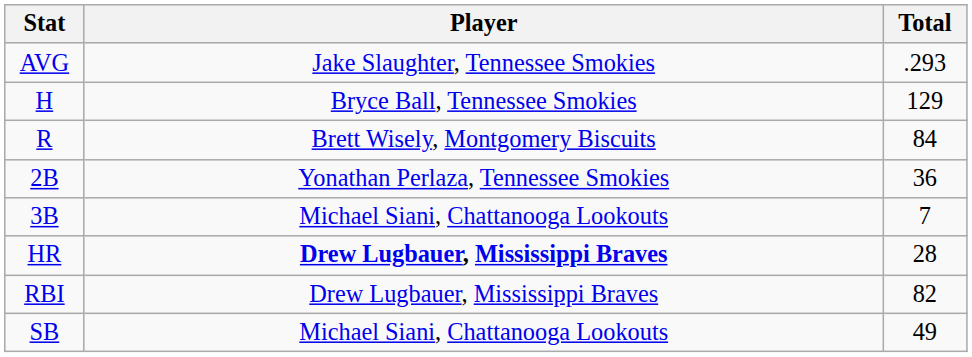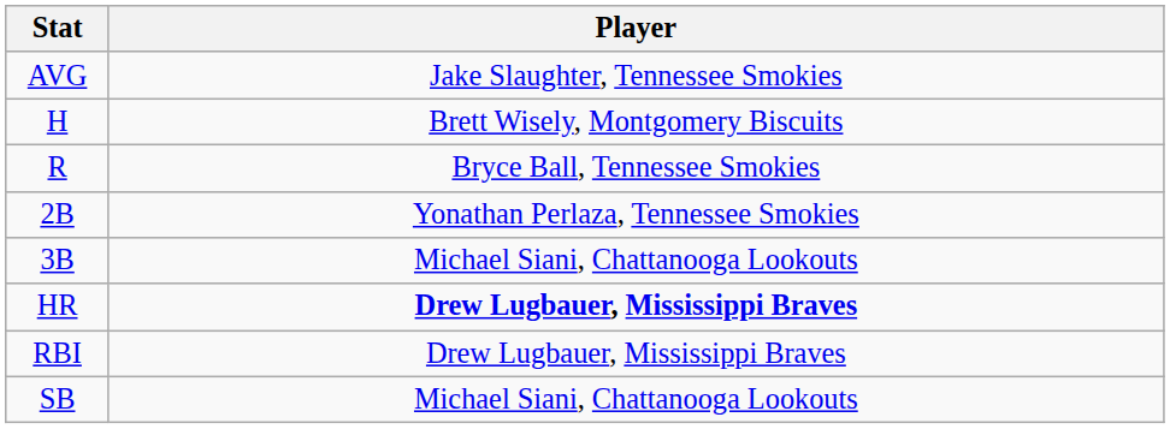 <table class="wikitable" width="40%" style="text-align:center;">
 <tr>
 <th width="5%">Stat</th>
 <th width="60%">Player</th>
-<th width="5%">Total</th>
 </tr>
 <tr>
 <td><a href='#'>AVG</a></td>
 <td><a href='#'>Jake Slaughter</a>, <a href='#'>Tennessee Smokies</a></td>
-<td>.293</td>
 </tr>
 <tr>
 <td><a href='#'>H</a></td>
-<td><a href='#'>Bryce Ball</a>, <a href='#'>Tennessee Smokies</a></td>
-<td>129</td>
+<td><a href='#'>Brett Wisely</a>, <a href='#'>Montgomery Biscuits</a></td>
 </tr>
 <tr>
 <td><a href='#'>R</a></td>
-<td><a href='#'>Brett Wisely</a>, <a href='#'>Montgomery Biscuits</a></td>
-<td>84</td>
+<td><a href='#'>Bryce Ball</a>, <a href='#'>Tennessee Smokies</a></td>
 </tr>
 <tr>
 <td><a href='#'>2B</a></td>
 <td><a href='#'>Yonathan Perlaza</a>, <a href='#'>Tennessee Smokies</a></td>
-<td>36</td>
 </tr>
 <tr>
 <td><a href='#'>3B</a></td>
 <td><a href='#'>Michael Siani</a>, <a href='#'>Chattanooga Lookouts</a></td>
-<td>7</td>
 </tr>
 <tr>
 <td><a href='#'>HR</a></td>
 <td><strong><a href='#'>Drew Lugbauer</a>, <a href='#'>Mississippi Braves</a></strong></td>
-<td>28</td>
 </tr>
 <tr>
 <td><a href='#'>RBI</a></td>
 <td><a href='#'>Drew Lugbauer</a>, <a href='#'>Mississippi Braves</a></td>
-<td>82</td>
 </tr>
 <tr>
 <td><a href='#'>SB</a></td>
 <td><a href='#'>Michael Siani</a>, <a href='#'>Chattanooga Lookouts</a></td>
-<td>49</td>
 </tr>
 </table>
